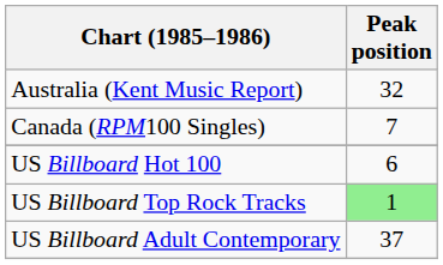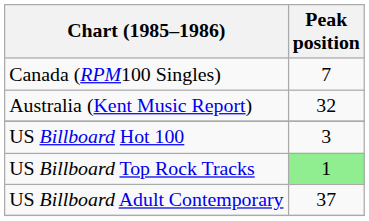 <table class="wikitable sortable" border="1">
 <tr>
 <th scope="col">Chart (1985–1986)</th>
 <th scope="col">Peak<br>position</th>
 </tr>
 <tr>
+<td>Canada (<em><a href='#'>RPM</a></em>100 Singles)</td>
+<td style="text-align:center;">7</td>
+</tr>
+<tr>
 <td>Australia (<a href='#'>Kent Music Report</a>)</td>
 <td style="text-align:center;">32</td>
-</tr>
-<tr>
-<td>Canada (<em><a href='#'>RPM</a></em>100 Singles)</td>
-<td style="text-align:center;">7</td>
 </tr>
 <tr>
 </tr>
 <tr>
 <td>US <em><a href='#'>Billboard</a></em> <a href='#'>Hot 100</a></td>
-<td style="text-align:center;">6</td>
+<td style="text-align:center;">3</td>
 </tr>
 <tr>
 <td>US <em>Billboard</em> <a href='#'>Top Rock Tracks</a></td>
 <td style="background: lightgreen; text-align:center;">1</td>
 </tr>
 <tr>
 <td>US <em>Billboard</em> <a href='#'>Adult Contemporary</a></td>
 <td align="center">37</td>
 </tr>
 <tr>
 </tr>
 </table>
